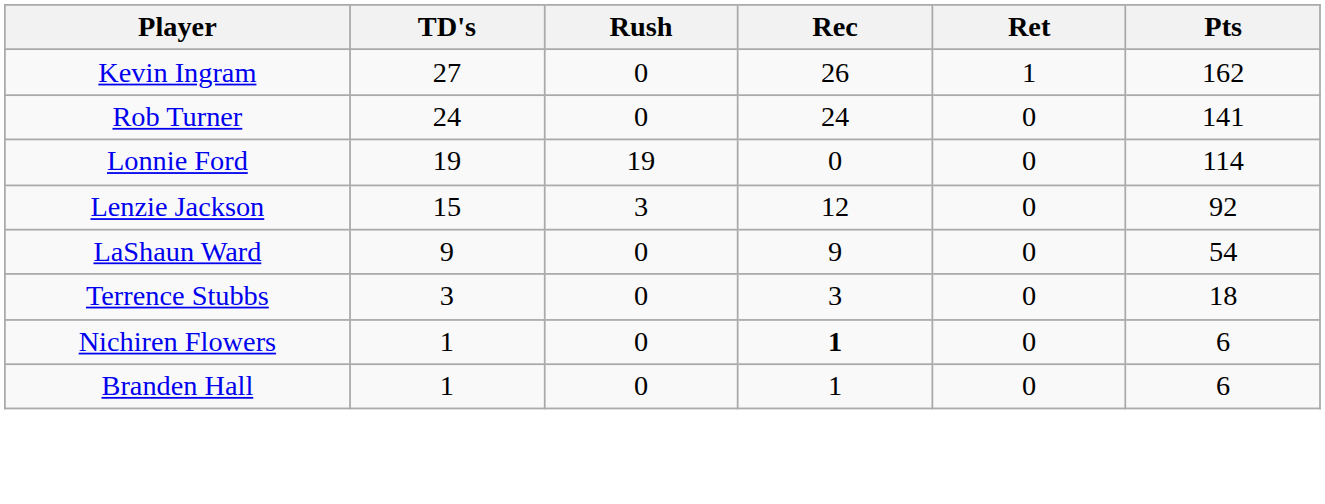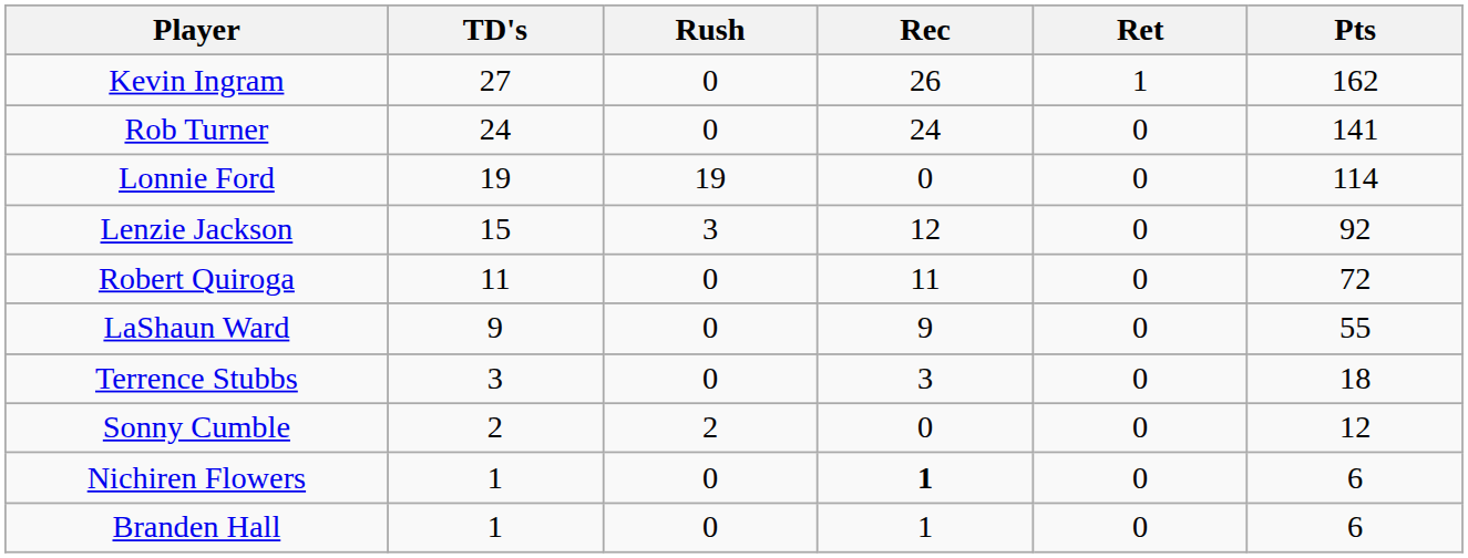 <table class="wikitable sortable">
 <tr>
 <th bgcolor="#DDDDFF" width="16%">Player</th>
 <th bgcolor="#DDDDFF" width="9%">TD's</th>
 <th bgcolor="#DDDDFF" width="9%">Rush</th>
 <th bgcolor="#DDDDFF" width="9%">Rec</th>
 <th bgcolor="#DDDDFF" width="9%">Ret</th>
 <th bgcolor="#DDDDFF" width="9%">Pts</th>
 </tr>
 <tr align="center">
 <td><a href='#'>Kevin Ingram</a></td>
 <td>27</td>
 <td>0</td>
 <td>26</td>
 <td>1</td>
 <td>162</td>
 </tr>
 <tr align="center">
 <td><a href='#'>Rob Turner</a></td>
 <td>24</td>
 <td>0</td>
 <td>24</td>
 <td>0</td>
 <td>141</td>
 </tr>
 <tr align="center">
 <td><a href='#'>Lonnie Ford</a></td>
 <td>19</td>
 <td>19</td>
 <td>0</td>
 <td>0</td>
 <td>114</td>
 </tr>
 <tr align="center">
 <td><a href='#'>Lenzie Jackson</a></td>
 <td>15</td>
 <td>3</td>
 <td>12</td>
 <td>0</td>
 <td>92</td>
 </tr>
 <tr align="center">
+<td><a href='#'>Robert Quiroga</a></td>
+<td>11</td>
+<td>0</td>
+<td>11</td>
+<td>0</td>
+<td>72</td>
+</tr>
+<tr align="center">
 <td><a href='#'>LaShaun Ward</a></td>
 <td>9</td>
 <td>0</td>
 <td>9</td>
 <td>0</td>
-<td>54</td>
+<td>55</td>
 </tr>
 <tr align="center">
 <td><a href='#'>Terrence Stubbs</a></td>
 <td>3</td>
 <td>0</td>
 <td>3</td>
 <td>0</td>
 <td>18</td>
+</tr>
+<tr align="center">
+<td><a href='#'>Sonny Cumble</a></td>
+<td>2</td>
+<td>2</td>
+<td>0</td>
+<td>0</td>
+<td>12</td>
 </tr>
 <tr align="center">
 <td><a href='#'>Nichiren Flowers</a></td>
 <td>1</td>
 <td>0</td>
 <td><strong>1</strong></td>
 <td>0</td>
 <td>6</td>
 </tr>
 <tr align="center">
 <td><a href='#'>Branden Hall</a></td>
 <td>1</td>
 <td>0</td>
 <td>1</td>
 <td>0</td>
 <td>6</td>
 </tr>
 </table>
